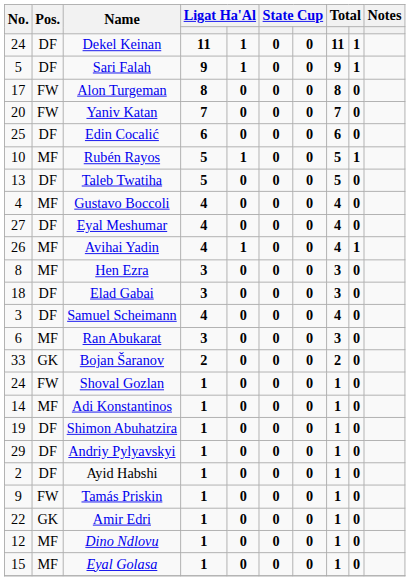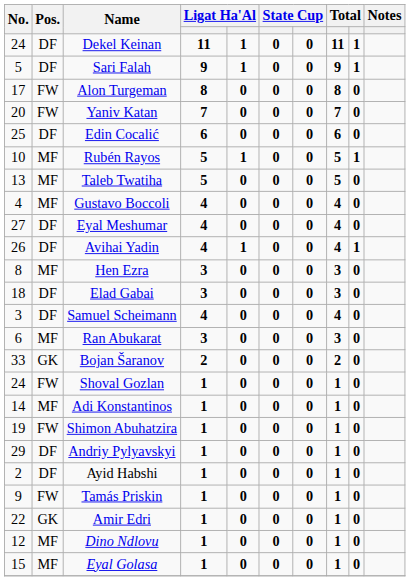 <table class="wikitable sortable" style="text-align: center">
 <tr>
 <th rowspan="2">No.</th>
 <th rowspan="2">Pos.</th>
 <th rowspan="2">Name</th>
 <th colspan="2"><a href='#'>Ligat Ha'Al</a></th>
 <th colspan="2"><a href='#'>State Cup</a></th>
 <th colspan="2">Total</th>
 <th colspan="2">Notes</th>
 </tr>
 <tr>
 <th></th>
 <th></th>
 <th></th>
 <th></th>
 <th></th>
 <th></th>
 <th></th>
 </tr>
 <tr>
 <td>24</td>
 <td>DF</td>
 <td><a href='#'>Dekel Keinan</a></td>
 <td><strong>11</strong></td>
 <td><strong>1</strong></td>
 <td><strong>0</strong></td>
 <td><strong>0</strong></td>
 <td><strong>11</strong></td>
 <td><strong>1</strong></td>
 <td></td>
 </tr>
 <tr>
 <td>5</td>
 <td>DF</td>
 <td><a href='#'>Sari Falah</a></td>
 <td><strong>9</strong></td>
 <td><strong>1</strong></td>
 <td><strong>0</strong></td>
 <td><strong>0</strong></td>
 <td><strong>9</strong></td>
 <td><strong>1</strong></td>
 <td></td>
 </tr>
 <tr>
 <td>17</td>
 <td>FW</td>
 <td><a href='#'>Alon Turgeman</a></td>
 <td><strong>8</strong></td>
 <td><strong>0</strong></td>
 <td><strong>0</strong></td>
 <td><strong>0</strong></td>
 <td><strong>8</strong></td>
 <td><strong>0</strong></td>
 <td></td>
 </tr>
 <tr>
 <td>20</td>
 <td>FW</td>
 <td><a href='#'>Yaniv Katan</a></td>
 <td><strong>7</strong></td>
 <td><strong>0</strong></td>
 <td><strong>0</strong></td>
 <td><strong>0</strong></td>
 <td><strong>7</strong></td>
 <td><strong>0</strong></td>
 <td></td>
 </tr>
 <tr>
 <td>25</td>
 <td>DF</td>
 <td><a href='#'>Edin Cocalić</a></td>
 <td><strong>6</strong></td>
 <td><strong>0</strong></td>
 <td><strong>0</strong></td>
 <td><strong>0</strong></td>
 <td><strong>6</strong></td>
 <td><strong>0</strong></td>
 <td></td>
 </tr>
 <tr>
 <td>10</td>
 <td>MF</td>
 <td><a href='#'>Rubén Rayos</a></td>
 <td><strong>5</strong></td>
 <td><strong>1</strong></td>
 <td><strong>0</strong></td>
 <td><strong>0</strong></td>
 <td><strong>5</strong></td>
 <td><strong>1</strong></td>
 <td></td>
 </tr>
 <tr>
 <td>13</td>
-<td>DF</td>
+<td>MF</td>
 <td><a href='#'>Taleb Twatiha</a></td>
 <td><strong>5</strong></td>
 <td><strong>0</strong></td>
 <td><strong>0</strong></td>
 <td><strong>0</strong></td>
 <td><strong>5</strong></td>
 <td><strong>0</strong></td>
 <td></td>
 </tr>
 <tr>
 <td>4</td>
 <td>MF</td>
 <td><a href='#'>Gustavo Boccoli</a></td>
 <td><strong>4</strong></td>
 <td><strong>0</strong></td>
 <td><strong>0</strong></td>
 <td><strong>0</strong></td>
 <td><strong>4</strong></td>
 <td><strong>0</strong></td>
 <td></td>
 </tr>
 <tr>
 <td>27</td>
 <td>DF</td>
 <td><a href='#'>Eyal Meshumar</a></td>
 <td><strong>4</strong></td>
 <td><strong>0</strong></td>
 <td><strong>0</strong></td>
 <td><strong>0</strong></td>
 <td><strong>4</strong></td>
 <td><strong>0</strong></td>
 <td></td>
 </tr>
 <tr>
 <td>26</td>
-<td>MF</td>
+<td>DF</td>
 <td><a href='#'>Avihai Yadin</a></td>
 <td><strong>4</strong></td>
 <td><strong>1</strong></td>
 <td><strong>0</strong></td>
 <td><strong>0</strong></td>
 <td><strong>4</strong></td>
 <td><strong>1</strong></td>
 <td></td>
 </tr>
 <tr>
 <td>8</td>
 <td>MF</td>
 <td><a href='#'>Hen Ezra</a></td>
 <td><strong>3</strong></td>
 <td><strong>0</strong></td>
 <td><strong>0</strong></td>
 <td><strong>0</strong></td>
 <td><strong>3</strong></td>
 <td><strong>0</strong></td>
 <td></td>
 </tr>
 <tr>
 <td>18</td>
 <td>DF</td>
 <td><a href='#'>Elad Gabai</a></td>
 <td><strong>3</strong></td>
 <td><strong>0</strong></td>
 <td><strong>0</strong></td>
 <td><strong>0</strong></td>
 <td><strong>3</strong></td>
 <td><strong>0</strong></td>
 <td></td>
 </tr>
 <tr>
 <td>3</td>
 <td>DF</td>
 <td><a href='#'>Samuel Scheimann</a></td>
 <td><strong>4</strong></td>
 <td><strong>0</strong></td>
 <td><strong>0</strong></td>
 <td><strong>0</strong></td>
 <td><strong>4</strong></td>
 <td><strong>0</strong></td>
 <td></td>
 </tr>
 <tr>
 <td>6</td>
 <td>MF</td>
 <td><a href='#'>Ran Abukarat</a></td>
 <td><strong>3</strong></td>
 <td><strong>0</strong></td>
 <td><strong>0</strong></td>
 <td><strong>0</strong></td>
 <td><strong>3</strong></td>
 <td><strong>0</strong></td>
 <td></td>
 </tr>
 <tr>
 <td>33</td>
 <td>GK</td>
 <td><a href='#'>Bojan Šaranov</a></td>
 <td><strong>2</strong></td>
 <td><strong>0</strong></td>
 <td><strong>0</strong></td>
 <td><strong>0</strong></td>
 <td><strong>2</strong></td>
 <td><strong>0</strong></td>
 <td></td>
 </tr>
 <tr>
 <td>24</td>
 <td>FW</td>
 <td><a href='#'>Shoval Gozlan</a></td>
 <td><strong>1</strong></td>
 <td><strong>0</strong></td>
 <td><strong>0</strong></td>
 <td><strong>0</strong></td>
 <td><strong>1</strong></td>
 <td><strong>0</strong></td>
 <td></td>
 </tr>
 <tr>
 <td>14</td>
 <td>MF</td>
 <td><a href='#'>Adi Konstantinos</a></td>
 <td><strong>1</strong></td>
 <td><strong>0</strong></td>
 <td><strong>0</strong></td>
 <td><strong>0</strong></td>
 <td><strong>1</strong></td>
 <td><strong>0</strong></td>
 <td></td>
 </tr>
 <tr>
 <td>19</td>
-<td>DF</td>
+<td>FW</td>
 <td><a href='#'>Shimon Abuhatzira</a></td>
 <td><strong>1</strong></td>
 <td><strong>0</strong></td>
 <td><strong>0</strong></td>
 <td><strong>0</strong></td>
 <td><strong>1</strong></td>
 <td><strong>0</strong></td>
 <td></td>
 </tr>
 <tr>
 <td>29</td>
 <td>DF</td>
 <td><a href='#'>Andriy Pylyavskyi</a></td>
 <td><strong>1</strong></td>
 <td><strong>0</strong></td>
 <td><strong>0</strong></td>
 <td><strong>0</strong></td>
 <td><strong>1</strong></td>
 <td><strong>0</strong></td>
 <td></td>
 </tr>
 <tr>
 <td>2</td>
 <td>DF</td>
 <td>Ayid Habshi</td>
 <td><strong>1</strong></td>
 <td><strong>0</strong></td>
 <td><strong>0</strong></td>
 <td><strong>0</strong></td>
 <td><strong>1</strong></td>
 <td><strong>0</strong></td>
 <td></td>
 </tr>
 <tr>
 <td>9</td>
 <td>FW</td>
 <td><a href='#'>Tamás Priskin</a></td>
 <td><strong>1</strong></td>
 <td><strong>0</strong></td>
 <td><strong>0</strong></td>
 <td><strong>0</strong></td>
 <td><strong>1</strong></td>
 <td><strong>0</strong></td>
 <td></td>
 </tr>
 <tr>
 <td>22</td>
 <td>GK</td>
 <td><a href='#'>Amir Edri</a></td>
 <td><strong>1</strong></td>
 <td><strong>0</strong></td>
 <td><strong>0</strong></td>
 <td><strong>0</strong></td>
 <td><strong>1</strong></td>
 <td><strong>0</strong></td>
 <td></td>
 </tr>
 <tr>
 <td>12</td>
 <td>MF</td>
 <td><em><a href='#'>Dino Ndlovu</a></em></td>
 <td><strong>1</strong></td>
 <td><strong>0</strong></td>
 <td><strong>0</strong></td>
 <td><strong>0</strong></td>
 <td><strong>1</strong></td>
 <td><strong>0</strong></td>
 <td></td>
 </tr>
 <tr>
 <td>15</td>
 <td>MF</td>
 <td><em><a href='#'>Eyal Golasa</a></em></td>
 <td><strong>1</strong></td>
 <td><strong>0</strong></td>
 <td><strong>0</strong></td>
 <td><strong>0</strong></td>
 <td><strong>1</strong></td>
 <td><strong>0</strong></td>
 <td></td>
 </tr>
 <tr>
 </tr>
 </table>
